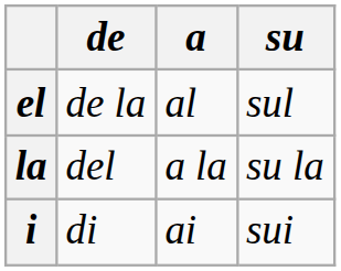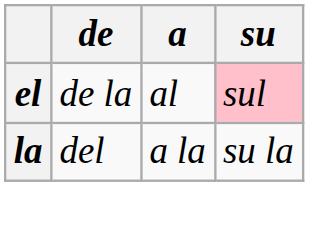 <table class="wikitable">
 <tr>
 <th></th>
 <th><em>de</em></th>
 <th><em>a</em></th>
 <th><em>su</em></th>
 </tr>
 <tr>
 <th> <em>el</em></th>
 <td><em>de la</em></td>
 <td><em>al</em></td>
-<td><em>sul</em></td>
+<td style="background: pink;"><em>sul</em></td>
 </tr>
 <tr>
 <th> <em>la</em></th>
 <td><em>del</em></td>
 <td><em>a la</em></td>
 <td><em>su la</em></td>
 </tr>
-<tr>
-<th> <em>i</em></th>
-<td><em>di</em></td>
-<td><em>ai</em></td>
-<td><em>sui</em></td>
-</tr>
 </table>
